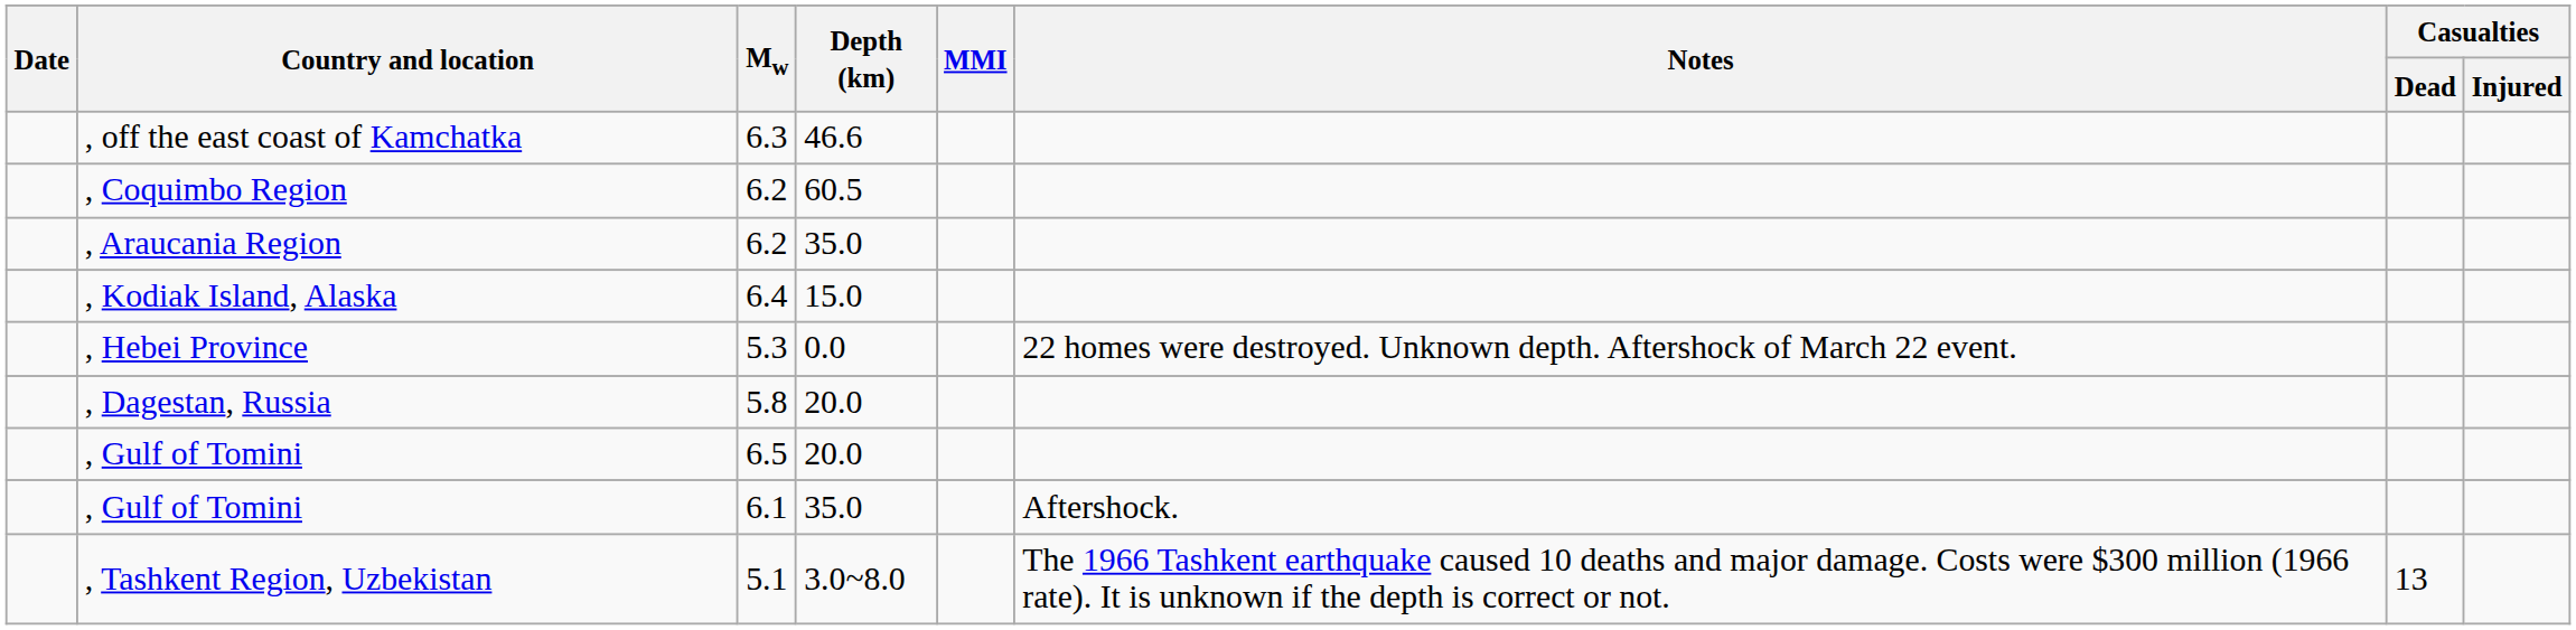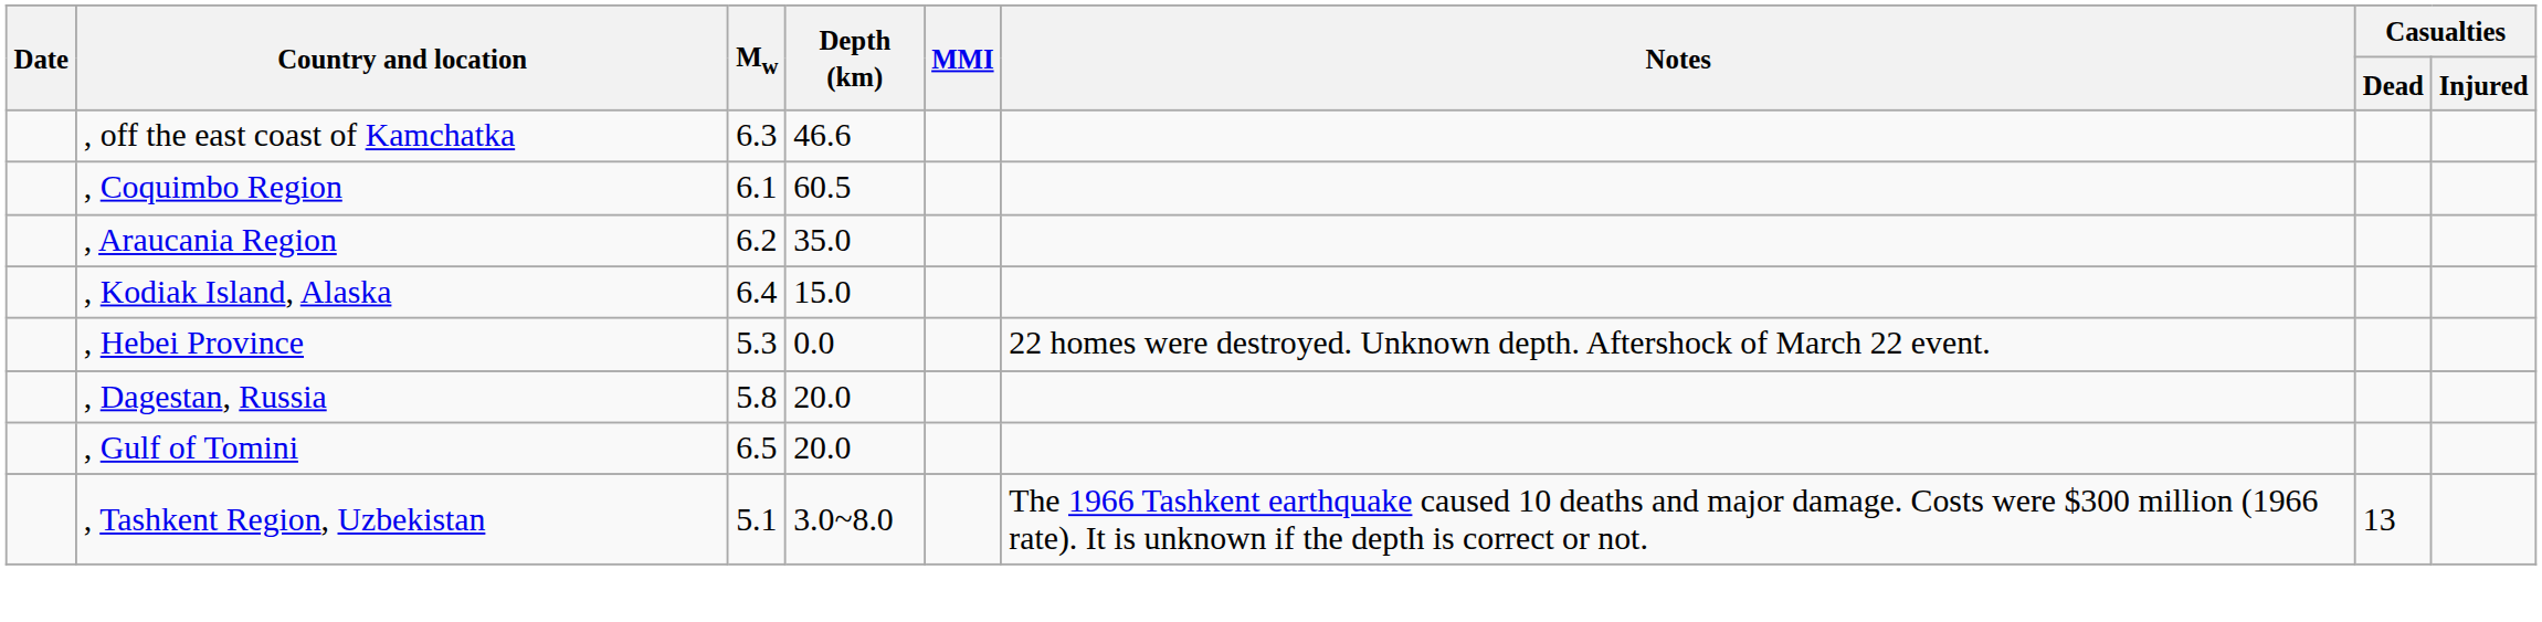 <table class="wikitable sortable sort-under" style="border:1px black; margin-left:1em;">
 <tr>
 <th rowspan="2"><small>Date</small></th>
 <th rowspan="2" style="width: 310px"><small>Country and location</small></th>
 <th rowspan="2"><small>M<sub>w</sub></small></th>
 <th rowspan="2"><small>Depth (km)</small></th>
 <th rowspan="2"><small><a href='#'>MMI</a></small></th>
 <th rowspan="2" class="unsortable"><small>Notes</small></th>
 <th colspan="2"><small>Casualties</small></th>
 </tr>
 <tr>
 <th><small>Dead</small></th>
 <th><small>Injured</small></th>
 </tr>
 <tr>
 <td></td>
 <td>, off the east coast of <a href='#'>Kamchatka</a></td>
 <td>6.3</td>
 <td>46.6</td>
 <td></td>
 <td></td>
 <td></td>
 <td></td>
 </tr>
 <tr>
 <td></td>
 <td>, <a href='#'>Coquimbo Region</a></td>
-<td>6.2</td>
+<td>6.1</td>
 <td>60.5</td>
 <td></td>
 <td></td>
 <td></td>
 <td></td>
 </tr>
 <tr>
 <td></td>
 <td>, <a href='#'>Araucania Region</a></td>
 <td>6.2</td>
 <td>35.0</td>
 <td></td>
 <td></td>
 <td></td>
 <td></td>
 </tr>
 <tr>
 <td></td>
 <td>, <a href='#'>Kodiak Island</a>, <a href='#'>Alaska</a></td>
 <td>6.4</td>
 <td>15.0</td>
 <td></td>
 <td></td>
 <td></td>
 <td></td>
 </tr>
 <tr>
 <td></td>
 <td>, <a href='#'>Hebei Province</a></td>
 <td>5.3</td>
 <td>0.0</td>
 <td></td>
 <td>22 homes were destroyed. Unknown depth. Aftershock of March 22 event.</td>
 <td></td>
 <td></td>
 </tr>
 <tr>
 <td></td>
 <td>, <a href='#'>Dagestan</a>, <a href='#'>Russia</a></td>
 <td>5.8</td>
 <td>20.0</td>
 <td></td>
 <td></td>
 <td></td>
 <td></td>
 </tr>
 <tr>
 <td></td>
 <td>, <a href='#'>Gulf of Tomini</a></td>
 <td>6.5</td>
 <td>20.0</td>
 <td></td>
 <td></td>
 <td></td>
 <td></td>
 </tr>
 <tr>
 <td></td>
-<td>, <a href='#'>Gulf of Tomini</a></td>
-<td>6.1</td>
-<td>35.0</td>
-<td></td>
-<td>Aftershock.</td>
-<td></td>
-<td></td>
-</tr>
-<tr>
-<td></td>
 <td>, <a href='#'>Tashkent Region</a>, <a href='#'>Uzbekistan</a></td>
 <td>5.1</td>
 <td>3.0~8.0</td>
 <td></td>
 <td>The <a href='#'>1966 Tashkent earthquake</a> caused 10 deaths and major damage. Costs were $300 million (1966 rate). It is unknown if the depth is correct or not.</td>
 <td>13</td>
 <td></td>
 </tr>
 </table>
